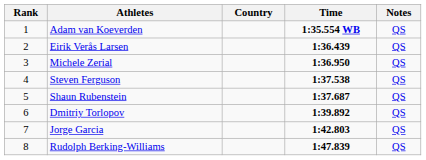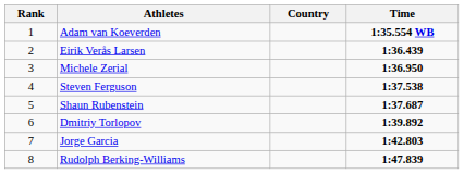 <table class="wikitable sortable" width=50% style="text-align:center">
 <tr>
 <th>Rank</th>
 <th>Athletes</th>
 <th>Country</th>
 <th>Time</th>
-<th>Notes</th>
 </tr>
 <tr>
 <td>1</td>
 <td align=left><a href='#'>Adam van Koeverden</a></td>
 <td align=left></td>
 <td><strong>1:35.554</strong>  <strong><a href='#'>WB</a></strong></td>
-<td><a href='#'>QS</a></td>
 </tr>
 <tr>
 <td>2</td>
 <td align=left><a href='#'>Eirik Verås Larsen</a></td>
 <td align=left></td>
 <td><strong>1:36.439 </strong></td>
-<td><a href='#'>QS</a></td>
 </tr>
 <tr>
 <td>3</td>
 <td align=left><a href='#'>Michele Zerial</a></td>
 <td align=left></td>
 <td><strong>1:36.950</strong></td>
-<td><a href='#'>QS</a></td>
 </tr>
 <tr>
 <td>4</td>
 <td align=left><a href='#'>Steven Ferguson</a></td>
 <td align=left></td>
 <td><strong>1:37.538 </strong></td>
-<td><a href='#'>QS</a></td>
 </tr>
 <tr>
 <td>5</td>
 <td align=left><a href='#'>Shaun Rubenstein</a></td>
 <td align=left></td>
 <td><strong>1:37.687 </strong></td>
-<td><a href='#'>QS</a></td>
 </tr>
 <tr>
 <td>6</td>
 <td align=left><a href='#'>Dmitriy Torlopov</a></td>
 <td align=left></td>
 <td><strong>1:39.892 </strong></td>
-<td><a href='#'>QS</a></td>
 </tr>
 <tr>
 <td>7</td>
 <td align=left><a href='#'>Jorge Garcia</a></td>
 <td align=left></td>
 <td><strong>1:42.803</strong></td>
-<td><a href='#'>QS</a></td>
 </tr>
 <tr>
 <td>8</td>
 <td align=left><a href='#'>Rudolph Berking-Williams</a></td>
 <td align=left></td>
 <td><strong>1:47.839</strong></td>
-<td><a href='#'>QS</a></td>
 </tr>
 </table>
